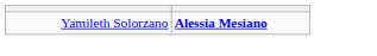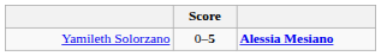 <table class="wikitable" style="text-align: center; font-size:90% ">
 <tr>
 <th align="right" width="170"></th>
+<th width="60">Score</th>
 <th align="left" width="140"></th>
 </tr>
 <tr>
 <td align=right><a href='#'>Yamileth Solorzano</a> </td>
+<td align=center>0–<strong>5</strong></td>
 <td align=left> <strong><a href='#'>Alessia Mesiano</a></strong></td>
 </tr>
 </table>
